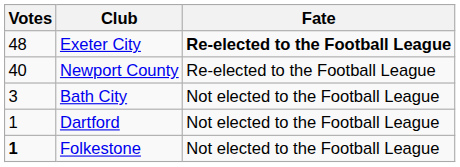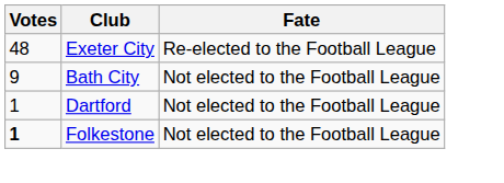 <table class="wikitable" style="font-size:95%;">
 <tr>
 <th>Votes</th>
 <th>Club</th>
 <th>Fate</th>
 </tr>
 <tr>
 <td>48</td>
 <td><a href='#'>Exeter City</a></td>
-<td><strong>Re-elected to the Football League</strong></td>
-</tr>
-<tr>
-<td>40</td>
-<td><a href='#'>Newport County</a></td>
 <td>Re-elected to the Football League</td>
 </tr>
 <tr>
-<td>3</td>
+<td>9</td>
 <td><a href='#'>Bath City</a></td>
 <td>Not elected to the Football League</td>
 </tr>
 <tr>
 <td>1</td>
 <td><a href='#'>Dartford</a></td>
 <td>Not elected to the Football League</td>
 </tr>
 <tr>
 <td><strong>1</strong></td>
 <td><a href='#'>Folkestone</a></td>
 <td>Not elected to the Football League</td>
 </tr>
 </table>
